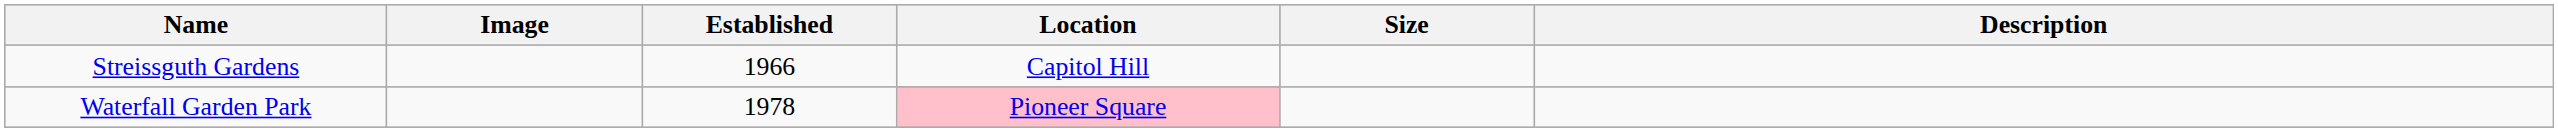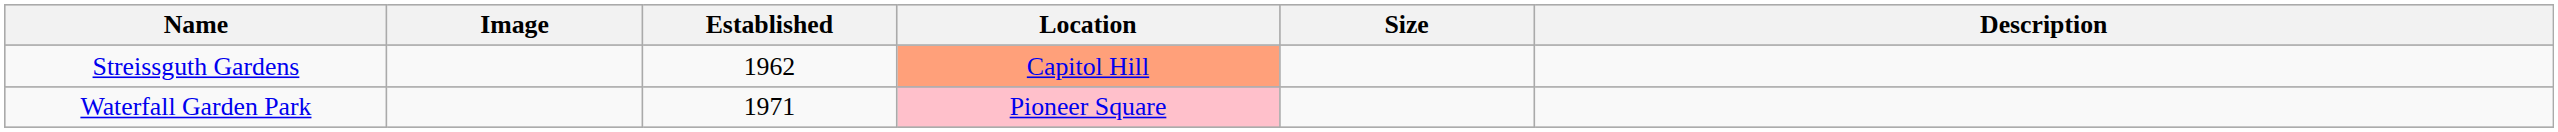 <table class="wikitable sortable" style="text-align:center; width:100%">
 <tr>
 <th width=15%>Name</th>
 <th width=10% class = "unsortable">Image</th>
 <th>Established</th>
 <th width=15%>Location</th>
 <th width=10%>Size</th>
 <th width=40% class = "unsortable">Description</th>
 </tr>
 <tr>
 <td><a href='#'>Streissguth Gardens</a></td>
 <td></td>
-<td>1966</td>
-<td><a href='#'>Capitol Hill</a></td>
+<td>1962</td>
+<td style="background: lightsalmon;"><a href='#'>Capitol Hill</a></td>
 <td></td>
 <td></td>
 </tr>
 <tr>
 <td><a href='#'>Waterfall Garden Park</a></td>
 <td></td>
-<td>1978</td>
+<td>1971</td>
 <td style="background: pink;"><a href='#'>Pioneer Square</a></td>
 <td></td>
 <td></td>
 </tr>
 </table>
